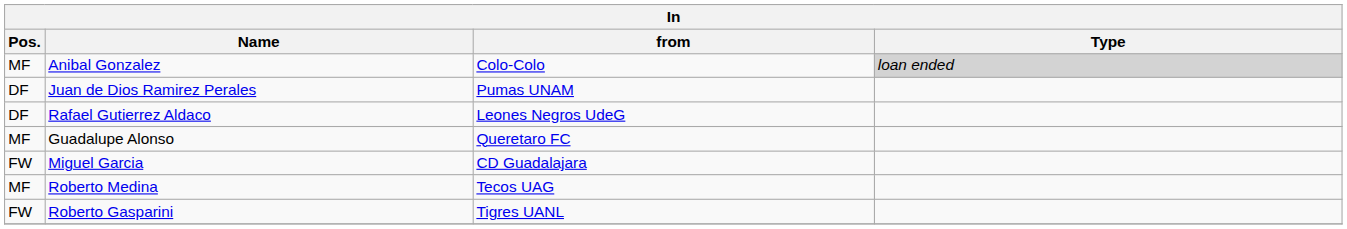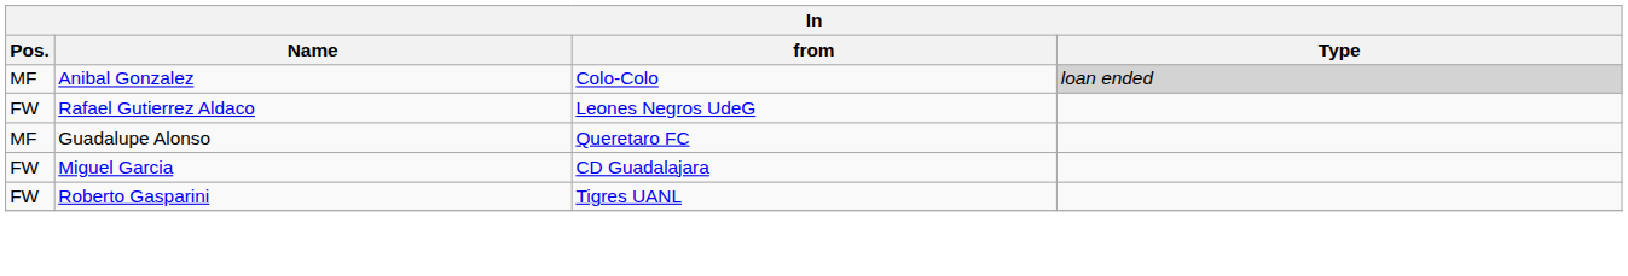 <table class="wikitable" style="font-size:90%;width:99%;">
 <tr>
 <th colspan="4">In</th>
 </tr>
 <tr>
 <th width=3%>Pos.</th>
 <th width=32%>Name</th>
 <th width=30%>from</th>
 <th width=35%>Type</th>
 </tr>
 <tr>
 <td>MF</td>
 <td><a href='#'>Anibal Gonzalez</a></td>
 <td><a href='#'>Colo-Colo</a></td>
 <td style="background: lightgrey;"><em>loan ended</em></td>
 </tr>
 <tr>
-<td>DF</td>
-<td><a href='#'>Juan de Dios Ramirez Perales</a></td>
-<td><a href='#'>Pumas UNAM</a></td>
-<td></td>
-</tr>
-<tr>
-<td>DF</td>
+<td>FW</td>
 <td><a href='#'>Rafael Gutierrez Aldaco</a></td>
 <td><a href='#'>Leones Negros UdeG</a></td>
 <td></td>
 </tr>
 <tr>
 <td>MF</td>
 <td>Guadalupe Alonso</td>
 <td><a href='#'>Queretaro FC</a></td>
 <td></td>
 </tr>
 <tr>
 <td>FW</td>
 <td><a href='#'>Miguel Garcia</a></td>
 <td><a href='#'>CD Guadalajara</a></td>
 <td></td>
 </tr>
 <tr>
-<td>MF</td>
-<td><a href='#'>Roberto Medina</a></td>
-<td><a href='#'>Tecos UAG</a></td>
-<td></td>
-</tr>
-<tr>
 <td>FW</td>
 <td><a href='#'>Roberto Gasparini</a></td>
 <td><a href='#'>Tigres UANL</a></td>
 <td></td>
 </tr>
 <tr>
 </tr>
 </table>
